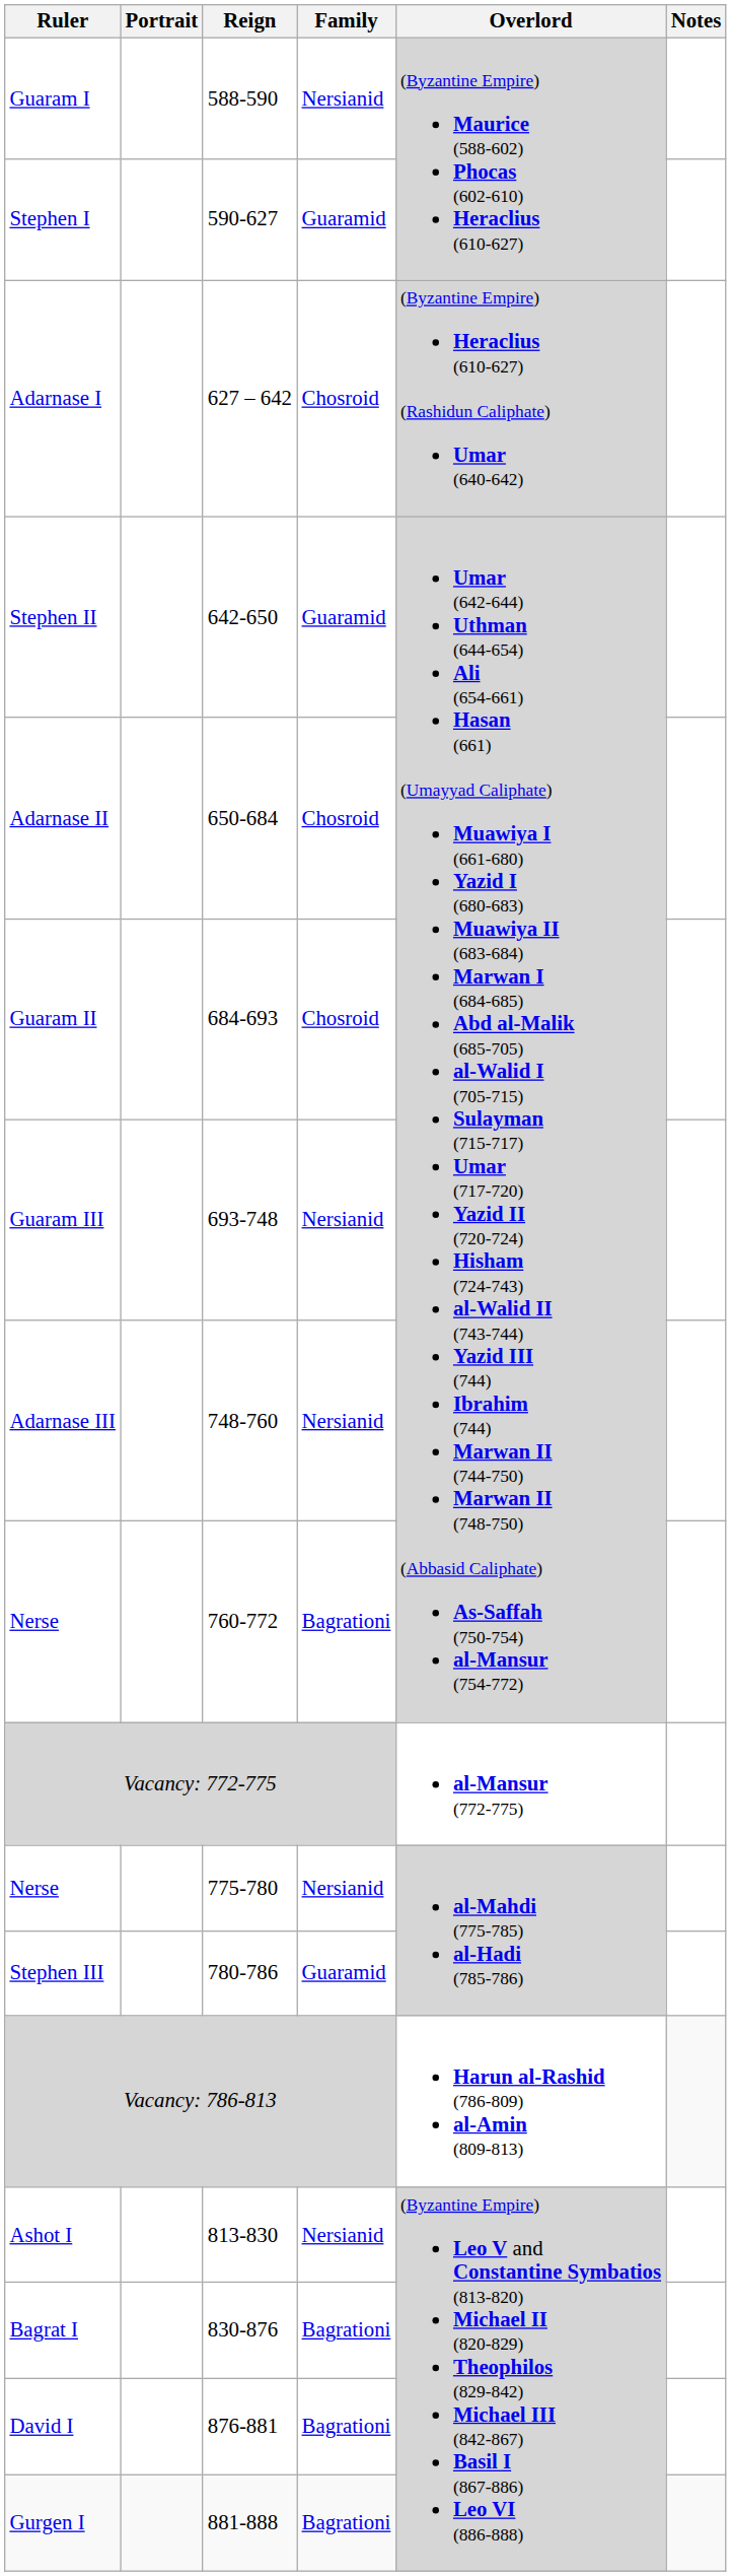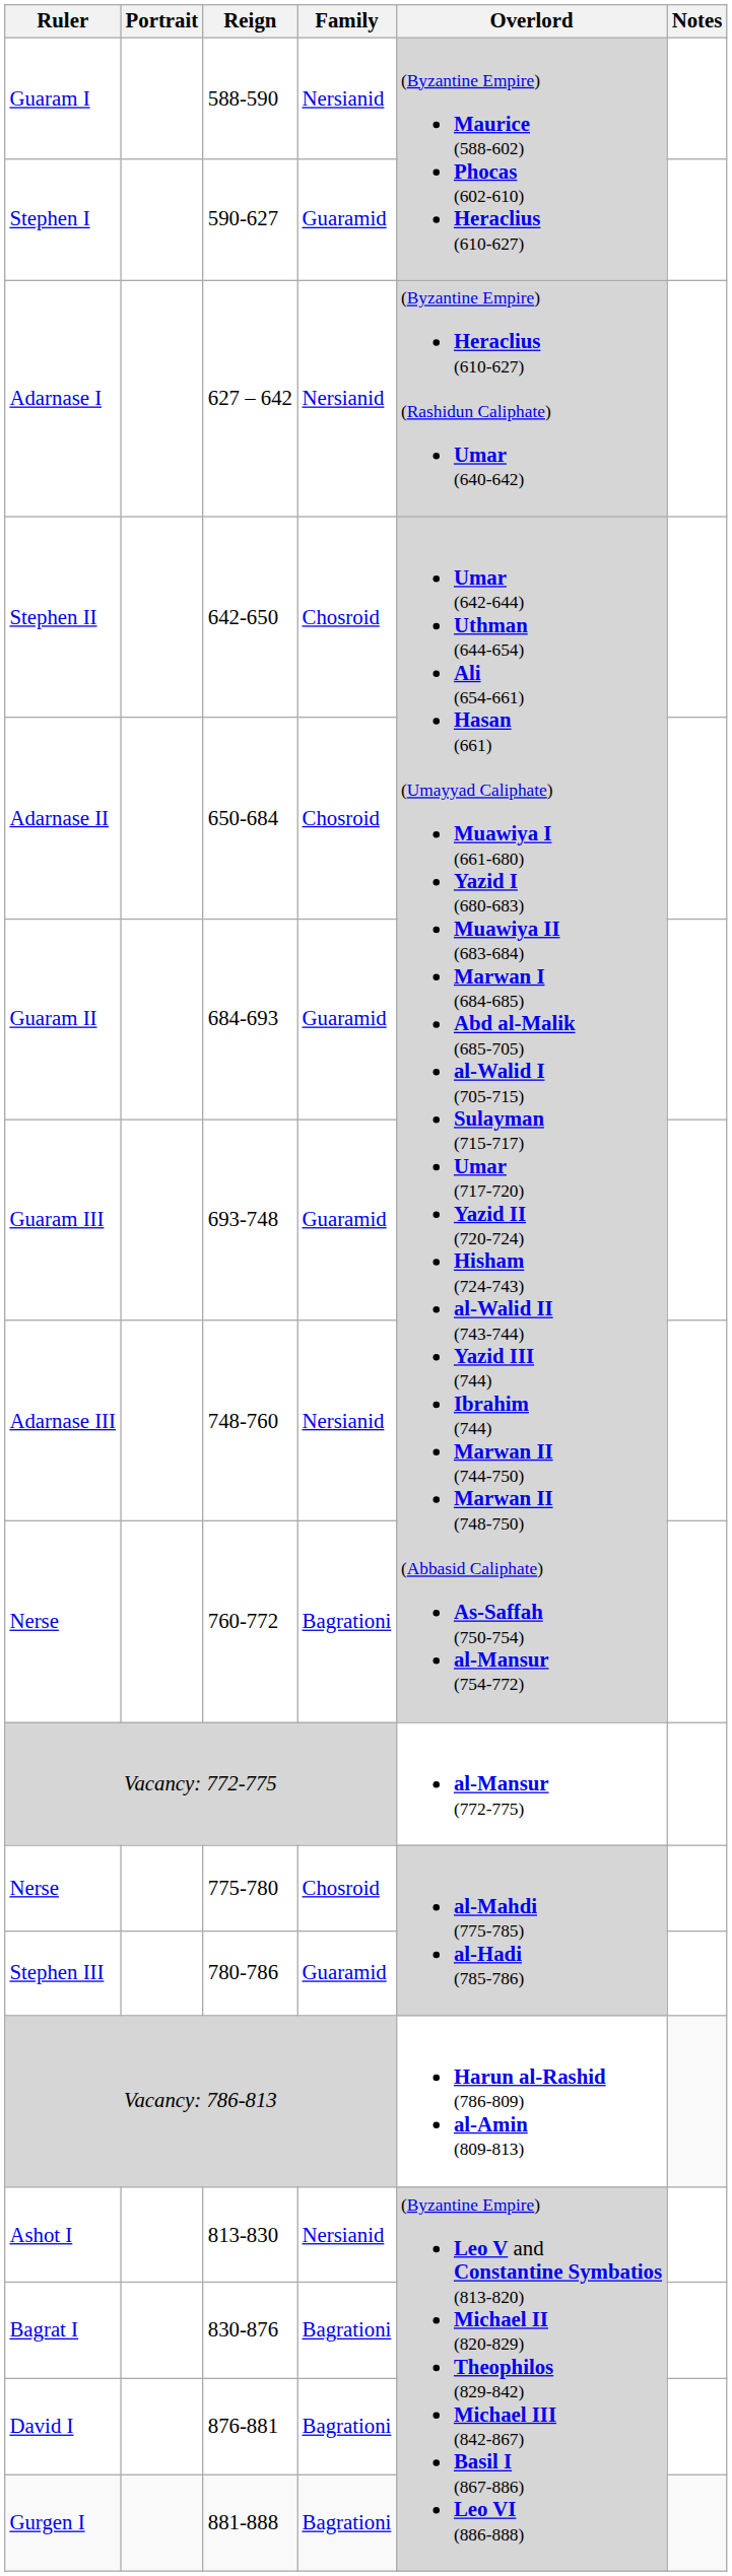 <table class="wikitable">
 <tr>
 <th>Ruler</th>
 <th>Portrait</th>
 <th>Reign</th>
 <th>Family</th>
 <th>Overlord</th>
 <th>Notes</th>
 </tr>
 <tr style="background:#fff;">
 <td><a href='#'>Guaram I</a></td>
 <td></td>
 <td>588-590</td>
 <td><a href='#'>Nersianid</a></td>
 <td rowspan="2" style="background:#cccc;"><br><small>(<a href='#'>Byzantine Empire</a>)</small><ul><li><strong><a href='#'>Maurice</a></strong><br><small>(588-602)</small></li><li><strong><a href='#'>Phocas</a></strong><br><small>(602-610)</small></li><li><strong><a href='#'>Heraclius</a></strong><br><small>(610-627)</small></li></ul></td>
 <td></td>
 </tr>
 <tr style="background:#fff;">
 <td><a href='#'>Stephen I</a></td>
 <td></td>
 <td>590-627</td>
 <td><a href='#'>Guaramid</a></td>
 <td></td>
 </tr>
 <tr style="background:#fff;">
 <td><a href='#'>Adarnase I</a></td>
 <td></td>
 <td>627 – 642</td>
-<td><a href='#'>Chosroid</a></td>
+<td><a href='#'>Nersianid</a></td>
 <td style="background:#cccc;"><small>(<a href='#'>Byzantine Empire</a>)</small><br><ul><li><strong><a href='#'>Heraclius</a></strong><br><small>(610-627)</small></li></ul><small>(<a href='#'>Rashidun Caliphate</a>)</small><ul><li><strong><a href='#'>Umar</a></strong><br><small>(640-642)</small></li></ul></td>
 <td></td>
 </tr>
 <tr style="background:#fff;">
 <td><a href='#'>Stephen II</a></td>
 <td></td>
 <td>642-650</td>
-<td><a href='#'>Guaramid</a></td>
+<td><a href='#'>Chosroid</a></td>
 <td style="background:#cccc;" rowspan=6><br><ul><li><strong><a href='#'>Umar</a></strong><br><small>(642-644)</small></li><li><strong><a href='#'>Uthman</a></strong><br><small>(644-654)</small></li><li><strong><a href='#'>Ali</a></strong><br><small>(654-661)</small></li><li><strong><a href='#'>Hasan</a></strong><br><small>(661)</small></li></ul><small>(<a href='#'>Umayyad Caliphate</a>)</small><ul><li><strong><a href='#'>Muawiya I</a></strong><br><small>(661-680)</small></li><li><strong><a href='#'>Yazid I</a></strong><br><small>(680-683)</small></li><li><strong><a href='#'>Muawiya II</a></strong><br><small>(683-684)</small></li><li><strong><a href='#'>Marwan I</a></strong><br><small>(684-685)</small></li><li><strong><a href='#'>Abd al-Malik</a></strong><br><small>(685-705)</small></li><li><strong><a href='#'>al-Walid I</a></strong><br><small>(705-715)</small></li><li><strong><a href='#'>Sulayman</a></strong><br><small>(715-717)</small></li><li><strong><a href='#'>Umar</a></strong><br><small>(717-720)</small></li><li><strong><a href='#'>Yazid II</a></strong><br><small>(720-724)</small></li><li><strong><a href='#'>Hisham</a></strong><br><small>(724-743)</small></li><li><strong><a href='#'>al-Walid II</a></strong><br><small>(743-744)</small></li><li><strong><a href='#'>Yazid III</a></strong><br><small>(744)</small></li><li><strong><a href='#'>Ibrahim</a></strong><br><small>(744)</small></li><li><strong><a href='#'>Marwan II</a></strong><br><small>(744-750)</small></li><li><strong><a href='#'>Marwan II</a></strong><br><small>(748-750)</small></li></ul><small>(<a href='#'>Abbasid Caliphate</a>)</small><ul><li><strong><a href='#'>As-Saffah</a></strong><br><small>(750-754)</small></li><li><strong><a href='#'>al-Mansur</a></strong><br><small>(754-772)</small></li></ul></td>
 <td></td>
 </tr>
 <tr style="background:#fff;">
 <td><a href='#'>Adarnase II</a></td>
 <td></td>
 <td>650-684</td>
 <td><a href='#'>Chosroid</a></td>
 <td></td>
 </tr>
 <tr style="background:#fff;">
 <td><a href='#'>Guaram II</a></td>
 <td></td>
 <td>684-693</td>
-<td><a href='#'>Chosroid</a></td>
+<td><a href='#'>Guaramid</a></td>
 <td></td>
 </tr>
 <tr style="background:#fff;">
 <td><a href='#'>Guaram III</a></td>
 <td></td>
 <td>693-748</td>
-<td><a href='#'>Nersianid</a></td>
+<td><a href='#'>Guaramid</a></td>
 <td></td>
 </tr>
 <tr style="background:#fff;">
 <td><a href='#'>Adarnase III</a></td>
 <td></td>
 <td>748-760</td>
 <td><a href='#'>Nersianid</a></td>
 <td></td>
 </tr>
 <tr style="background:#fff;">
 <td><a href='#'>Nerse</a></td>
 <td></td>
 <td>760-772</td>
 <td><a href='#'>Bagrationi</a></td>
 <td></td>
 </tr>
 <tr style="background:#fff;">
 <td colspan="4" align="center" style="background:#cccc;"><em>Vacancy: 772-775</em></td>
 <td><br><ul><li><strong><a href='#'>al-Mansur</a></strong><br><small>(772-775)</small></li></ul></td>
 <td></td>
 </tr>
 <tr style="background:#fff;">
 <td><a href='#'>Nerse</a></td>
 <td></td>
 <td>775-780</td>
-<td><a href='#'>Nersianid</a></td>
+<td><a href='#'>Chosroid</a></td>
 <td style="background:#cccc;" rowspan=2><br><ul><li><strong><a href='#'>al-Mahdi</a></strong><br><small>(775-785)</small></li><li><strong><a href='#'>al-Hadi</a></strong><br><small>(785-786)</small></li></ul></td>
 <td></td>
 </tr>
 <tr style="background:#fff;">
 <td><a href='#'>Stephen III</a></td>
 <td></td>
 <td>780-786</td>
 <td><a href='#'>Guaramid</a></td>
 <td></td>
 </tr>
 <tr style="background:#fff;">
 <td colspan="4" align="center" style="background:#cccc;"><em>Vacancy: 786-813</em></td>
 <td><br><ul><li><strong><a href='#'>Harun al-Rashid</a></strong><br><small>(786-809)</small></li><li><strong><a href='#'>al-Amin</a></strong><br><small>(809-813)</small></li></ul></td>
 </tr>
 <tr style="background:#fff;">
 <td><a href='#'>Ashot I</a></td>
 <td></td>
 <td>813-830</td>
 <td><a href='#'>Nersianid</a></td>
 <td style="background:#cccc;" rowspan=4><small>(<a href='#'>Byzantine Empire</a>)</small><br><ul><li><strong><a href='#'>Leo V</a></strong> and<br><strong><a href='#'>Constantine Symbatios</a></strong><br><small>(813-820)</small></li><li><strong><a href='#'>Michael II</a></strong> <br><small>(820-829)</small></li><li><strong><a href='#'>Theophilos</a></strong> <br><small>(829-842)</small></li><li><strong><a href='#'>Michael III</a></strong> <br><small>(842-867)</small></li><li><strong><a href='#'>Basil I</a></strong> <br><small>(867-886)</small></li><li><strong><a href='#'>Leo VI</a></strong> <br><small>(886-888)</small></li></ul></td>
 <td></td>
 </tr>
 <tr style="background:#fff;">
 <td><a href='#'>Bagrat I</a></td>
 <td></td>
 <td>830-876</td>
 <td><a href='#'>Bagrationi</a></td>
 <td></td>
 </tr>
 <tr style="background:#fff;">
 <td><a href='#'>David I</a></td>
 <td></td>
 <td>876-881</td>
 <td><a href='#'>Bagrationi</a></td>
 <td></td>
 </tr>
 <tr>
 <td><a href='#'>Gurgen I</a></td>
 <td></td>
 <td>881-888</td>
 <td><a href='#'>Bagrationi</a></td>
 <td></td>
 </tr>
 </table>
